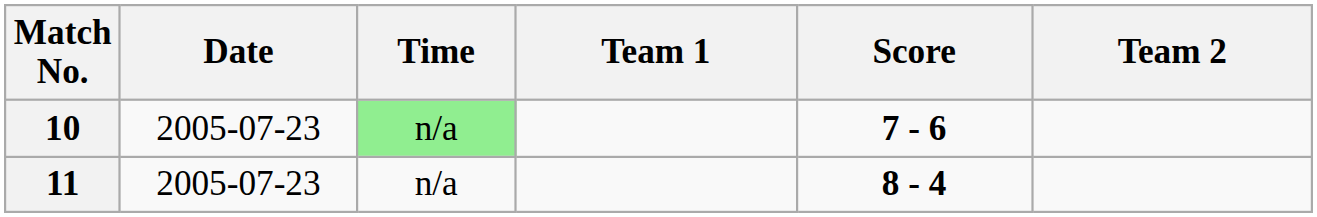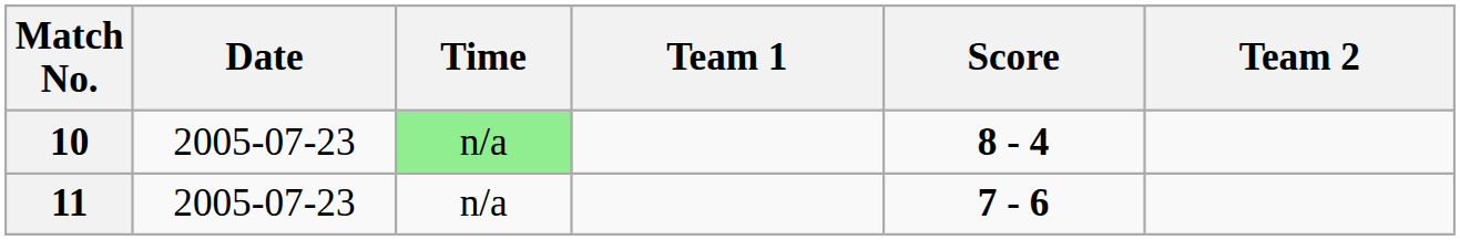 <table class="wikitable">
 <tr>
 <th width="45">Match No.</th>
 <th width="100">Date</th>
 <th width="65">Time</th>
 <th width="120">Team 1</th>
 <th width="100">Score</th>
 <th width="120">Team 2</th>
 </tr>
 <tr>
 <th align="center">10</th>
 <td align="center">2005-07-23</td>
 <td align="center" style="background: lightgreen;">n/a</td>
 <td align="left"></td>
-<td align="center"><strong>7 - 6</strong></td>
+<td align="center"><strong>8 - 4</strong></td>
 <td align="left"></td>
 </tr>
 <tr>
 <th align="center">11</th>
 <td align="center">2005-07-23</td>
 <td align="center">n/a</td>
 <td align="left"></td>
-<td align="center"><strong>8 - 4</strong></td>
+<td align="center"><strong>7 - 6</strong></td>
 <td align="left"></td>
 </tr>
 </table>
